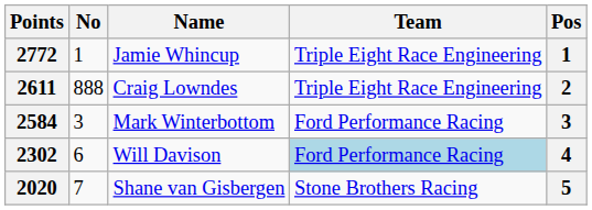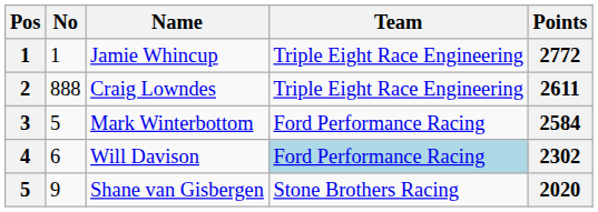 <table class="wikitable" style="font-size: 95%;">
 <tr>
-<th>Points</th>
+<th>Pos</th>
 <th>No</th>
 <th>Name</th>
 <th>Team</th>
-<th>Pos</th>
+<th>Points</th>
 </tr>
 <tr>
-<th>2772</th>
+<th>1</th>
 <td>1</td>
 <td><a href='#'>Jamie Whincup</a></td>
 <td><a href='#'>Triple Eight Race Engineering</a></td>
-<th>1</th>
+<th>2772</th>
 </tr>
 <tr>
-<th>2611</th>
+<th>2</th>
 <td>888</td>
 <td><a href='#'>Craig Lowndes</a></td>
 <td><a href='#'>Triple Eight Race Engineering</a></td>
-<th>2</th>
+<th>2611</th>
 </tr>
 <tr>
-<th>2584</th>
-<td>3</td>
+<th>3</th>
+<td>5</td>
 <td><a href='#'>Mark Winterbottom</a></td>
 <td><a href='#'>Ford Performance Racing</a></td>
-<th>3</th>
+<th>2584</th>
 </tr>
 <tr>
-<th>2302</th>
+<th>4</th>
 <td>6</td>
 <td><a href='#'>Will Davison</a></td>
 <td style="background: lightblue;"><a href='#'>Ford Performance Racing</a></td>
-<th>4</th>
+<th>2302</th>
 </tr>
 <tr>
-<th>2020</th>
-<td>7</td>
+<th>5</th>
+<td>9</td>
 <td><a href='#'>Shane van Gisbergen</a></td>
 <td><a href='#'>Stone Brothers Racing</a></td>
-<th>5</th>
+<th>2020</th>
 </tr>
 </table>
